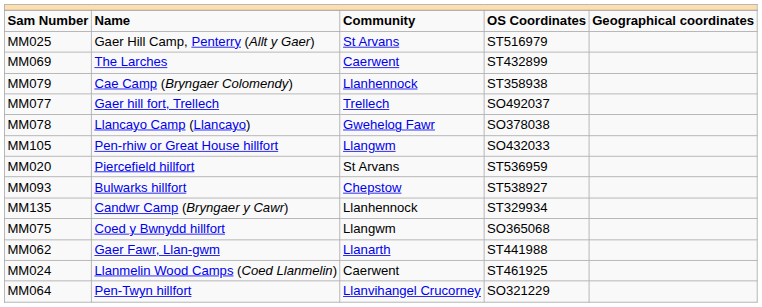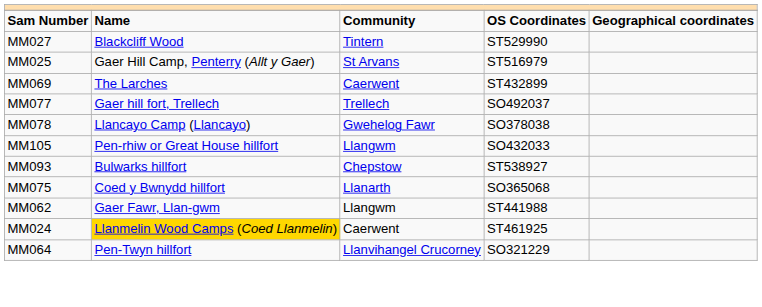 <table class="wikitable sortable" align = "left" valign = "top">
 <tr>
 <th colspan="5" style="background:#ffdead; text-align: left"></th>
 </tr>
 <tr bgcolor="#efefef">
 </tr>
 <tr>
 <td><strong>Sam Number</strong></td>
 <td><strong>Name</strong></td>
 <td><strong>Community</strong></td>
 <td><strong>OS Coordinates</strong></td>
 <td><strong>Geographical coordinates</strong></td>
 </tr>
 <tr>
+<td>MM027</td>
+<td><a href='#'>Blackcliff Wood</a></td>
+<td><a href='#'>Tintern</a></td>
+<td>ST529990</td>
+<td></td>
+</tr>
+<tr>
 <td>MM025</td>
 <td>Gaer Hill Camp, <a href='#'>Penterry</a> (<em>Allt y Gaer</em>)</td>
 <td><a href='#'>St Arvans</a></td>
 <td>ST516979</td>
 <td></td>
 </tr>
 <tr>
 <td>MM069</td>
 <td><a href='#'>The Larches</a></td>
 <td><a href='#'>Caerwent</a></td>
 <td>ST432899</td>
-<td></td>
-</tr>
-<tr>
-<td>MM079</td>
-<td><a href='#'>Cae Camp</a> (<em>Bryngaer Colomendy</em>)</td>
-<td><a href='#'>Llanhennock</a></td>
-<td>ST358938</td>
 <td></td>
 </tr>
 <tr>
 <td>MM077</td>
 <td><a href='#'>Gaer hill fort, Trellech</a></td>
 <td><a href='#'>Trellech</a></td>
 <td>SO492037</td>
 <td></td>
 </tr>
 <tr>
 <td>MM078</td>
 <td><a href='#'>Llancayo Camp</a>  (<a href='#'>Llancayo</a>)</td>
 <td><a href='#'>Gwehelog Fawr</a></td>
 <td>SO378038</td>
 <td></td>
 </tr>
 <tr>
 <td>MM105</td>
 <td><a href='#'>Pen-rhiw or Great House hillfort</a></td>
 <td><a href='#'>Llangwm</a></td>
 <td>SO432033</td>
 <td></td>
 </tr>
 <tr>
-<td>MM020</td>
-<td><a href='#'>Piercefield hillfort</a></td>
-<td>St Arvans</td>
-<td>ST536959</td>
-<td></td>
-</tr>
-<tr>
 <td>MM093</td>
 <td><a href='#'>Bulwarks hillfort</a></td>
 <td><a href='#'>Chepstow</a></td>
 <td>ST538927</td>
 <td></td>
 </tr>
 <tr>
-<td>MM135</td>
-<td><a href='#'>Candwr Camp</a> (<em>Bryngaer y Cawr</em>)</td>
-<td>Llanhennock</td>
-<td>ST329934</td>
-<td></td>
-</tr>
-<tr>
 <td>MM075</td>
 <td><a href='#'>Coed y Bwnydd hillfort</a></td>
-<td>Llangwm</td>
+<td><a href='#'>Llanarth</a></td>
 <td>SO365068</td>
 <td></td>
 </tr>
 <tr>
 <td>MM062</td>
 <td><a href='#'>Gaer Fawr, Llan-gwm</a></td>
-<td><a href='#'>Llanarth</a></td>
+<td>Llangwm</td>
 <td>ST441988</td>
 <td></td>
 </tr>
 <tr>
 <td>MM024</td>
-<td><a href='#'>Llanmelin Wood Camps</a> (<em>Coed Llanmelin</em>)</td>
+<td style="background: gold;"><a href='#'>Llanmelin Wood Camps</a> (<em>Coed Llanmelin</em>)</td>
 <td>Caerwent</td>
 <td>ST461925</td>
 <td></td>
 </tr>
 <tr>
 <td>MM064</td>
 <td><a href='#'>Pen-Twyn hillfort</a></td>
 <td><a href='#'>Llanvihangel Crucorney</a></td>
 <td>SO321229</td>
 <td></td>
 </tr>
 </table>
